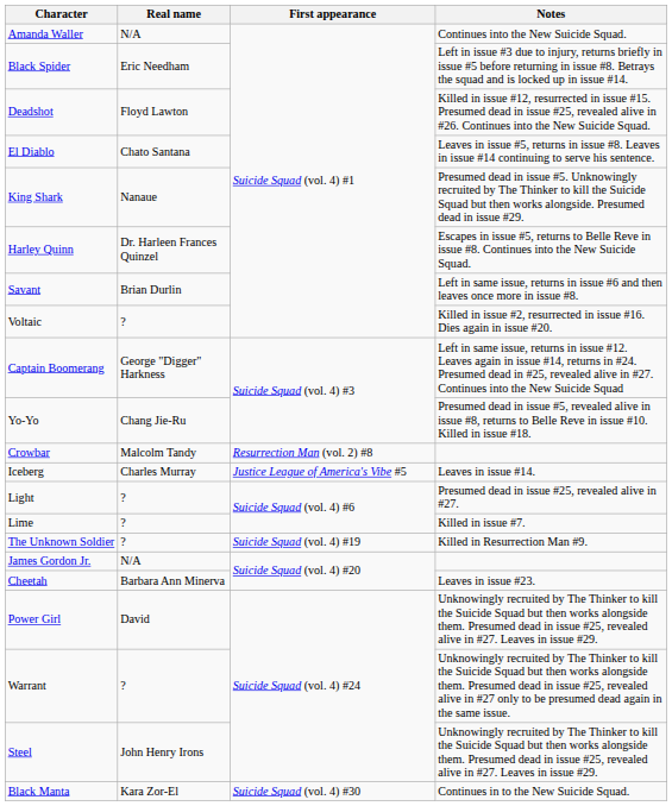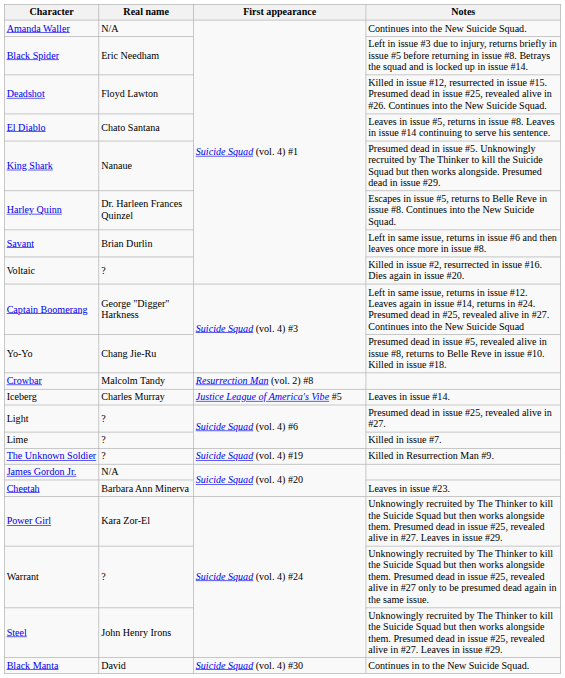 <table class="wikitable" width=100%>
 <tr>
 <th width=17%>Character</th>
 <th width=17%>Real name</th>
 <th width=31%>First appearance</th>
 <th width=35%>Notes</th>
 </tr>
 <tr>
 <td><a href='#'>Amanda Waller</a></td>
 <td>N/A</td>
 <td rowspan="8"><em><a href='#'>Suicide Squad</a></em> (vol. 4) #1</td>
 <td>Continues into the New Suicide Squad.</td>
 </tr>
 <tr>
 <td><a href='#'>Black Spider</a></td>
 <td>Eric Needham</td>
 <td>Left in issue #3 due to injury, returns briefly in issue #5 before returning in issue #8. Betrays the squad and is locked up in issue #14.</td>
 </tr>
 <tr>
 <td><a href='#'>Deadshot</a></td>
 <td>Floyd Lawton</td>
 <td>Killed in issue #12, resurrected in issue #15. Presumed dead in issue #25, revealed alive in #26. Continues into the New Suicide Squad.</td>
 </tr>
 <tr>
 <td><a href='#'>El Diablo</a></td>
 <td>Chato Santana</td>
 <td>Leaves in issue #5, returns in issue #8. Leaves in issue #14 continuing to serve his sentence.</td>
 </tr>
 <tr>
 <td><a href='#'>King Shark</a></td>
 <td>Nanaue</td>
 <td>Presumed dead in issue #5. Unknowingly recruited by The Thinker to kill the Suicide Squad but then works alongside. Presumed dead in issue #29.</td>
 </tr>
 <tr>
 <td><a href='#'>Harley Quinn</a></td>
 <td>Dr. Harleen Frances Quinzel</td>
 <td>Escapes in issue #5, returns to Belle Reve in issue #8. Continues into the New Suicide Squad.</td>
 </tr>
 <tr>
 <td><a href='#'>Savant</a></td>
 <td>Brian Durlin</td>
 <td>Left in same issue, returns in issue #6 and then leaves once more in issue #8.</td>
 </tr>
 <tr>
 <td>Voltaic</td>
 <td>?</td>
 <td>Killed in issue #2, resurrected in issue #16. Dies again in issue #20.</td>
 </tr>
 <tr>
 <td><a href='#'>Captain Boomerang</a></td>
 <td>George "Digger" Harkness</td>
 <td rowspan="2"><em><a href='#'>Suicide Squad</a></em> (vol. 4) #3</td>
 <td>Left in same issue, returns in issue #12. Leaves again in issue #14, returns in #24. Presumed dead in #25, revealed alive in #27. Continues into the New Suicide Squad</td>
 </tr>
 <tr>
 <td>Yo-Yo</td>
 <td>Chang Jie-Ru</td>
 <td>Presumed dead in issue #5, revealed alive in issue #8, returns to Belle Reve in issue #10. Killed in issue #18.</td>
 </tr>
 <tr>
 <td><a href='#'>Crowbar</a></td>
 <td>Malcolm Tandy</td>
 <td><em><a href='#'>Resurrection Man</a></em> (vol. 2) #8</td>
 <td></td>
 </tr>
 <tr>
 <td>Iceberg</td>
 <td>Charles Murray</td>
 <td><em><a href='#'>Justice League of America's Vibe</a></em> #5</td>
 <td>Leaves in issue #14.</td>
 </tr>
 <tr>
 <td>Light</td>
 <td>?</td>
 <td rowspan="2"><em><a href='#'>Suicide Squad</a></em> (vol. 4) #6</td>
 <td>Presumed dead in issue #25, revealed alive in #27.</td>
 </tr>
 <tr>
 <td>Lime</td>
 <td>?</td>
 <td>Killed in issue #7.</td>
 </tr>
 <tr>
 <td><a href='#'>The Unknown Soldier</a></td>
 <td>?</td>
 <td><em><a href='#'>Suicide Squad</a></em> (vol. 4) #19</td>
 <td>Killed in Resurrection Man #9.</td>
 </tr>
 <tr>
 <td><a href='#'>James Gordon Jr.</a></td>
 <td>N/A</td>
 <td rowspan="2"><em><a href='#'>Suicide Squad</a></em> (vol. 4) #20</td>
 <td></td>
 </tr>
 <tr>
 <td><a href='#'>Cheetah</a></td>
 <td>Barbara Ann Minerva</td>
 <td>Leaves in issue #23.</td>
 </tr>
 <tr>
 <td><a href='#'>Power Girl</a></td>
-<td>David</td>
+<td>Kara Zor-El</td>
 <td rowspan="3"><em><a href='#'>Suicide Squad</a></em> (vol. 4) #24</td>
 <td>Unknowingly recruited by The Thinker to kill the Suicide Squad but then works alongside them. Presumed dead in issue #25, revealed alive in #27. Leaves in issue #29.</td>
 </tr>
 <tr>
 <td>Warrant</td>
 <td>?</td>
 <td>Unknowingly recruited by The Thinker to kill the Suicide Squad but then works alongside them. Presumed dead in issue #25, revealed alive in #27 only to be presumed dead again in the same issue.</td>
 </tr>
 <tr>
 <td><a href='#'>Steel</a></td>
 <td>John Henry Irons</td>
 <td>Unknowingly recruited by The Thinker to kill the Suicide Squad but then works alongside them. Presumed dead in issue #25, revealed alive in #27. Leaves in issue #29.</td>
 </tr>
 <tr>
 <td><a href='#'>Black Manta</a></td>
-<td>Kara Zor-El</td>
+<td>David</td>
 <td rowspan="1"><em><a href='#'>Suicide Squad</a></em> (vol. 4) #30</td>
 <td>Continues in to the New Suicide Squad.</td>
 </tr>
 </table>
